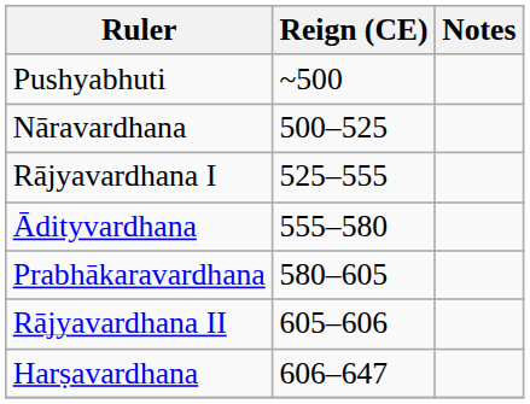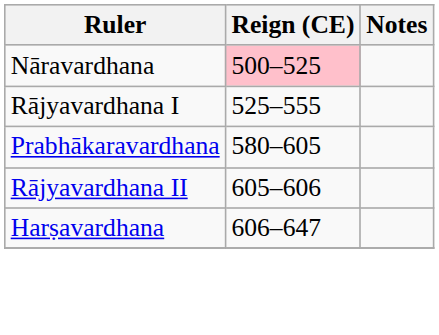 <table class="wikitable">
 <tr>
 <th>Ruler</th>
 <th>Reign (CE)</th>
 <th>Notes</th>
 </tr>
 <tr>
-<td>Pushyabhuti</td>
-<td>~500</td>
-<td></td>
-</tr>
-<tr>
 <td>Nāravardhana</td>
-<td>500–525</td>
+<td style="background: pink;">500–525</td>
 <td></td>
 </tr>
 <tr>
 <td>Rājyavardhana I</td>
 <td>525–555</td>
-<td></td>
-</tr>
-<tr>
-<td><a href='#'>Ādityvardhana</a></td>
-<td>555–580</td>
 <td></td>
 </tr>
 <tr>
 <td><a href='#'>Prabhākaravardhana</a></td>
 <td>580–605</td>
 <td></td>
 </tr>
 <tr>
 <td><a href='#'>Rājyavardhana II</a></td>
 <td>605–606</td>
 <td></td>
 </tr>
 <tr>
 <td><a href='#'>Harṣavardhana</a></td>
 <td>606–647</td>
 <td></td>
 </tr>
 <tr>
 </tr>
 </table>
